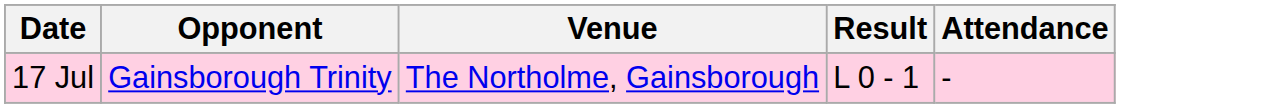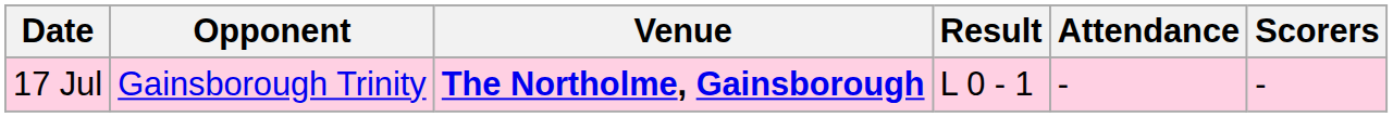 <table class="wikitable">
 <tr>
 <th>Date</th>
 <th>Opponent</th>
 <th>Venue</th>
 <th>Result</th>
 <th>Attendance</th>
+<th>Scorers</th>
 </tr>
 <tr style="background: #ffd0e3;">
 <td>17 Jul</td>
 <td><a href='#'>Gainsborough Trinity</a><br></td>
-<td><a href='#'>The Northolme</a>, <a href='#'>Gainsborough</a></td>
+<td><strong><a href='#'>The Northolme</a>, <a href='#'>Gainsborough</a></strong></td>
 <td>L 0 - 1</td>
+<td>-</td>
 <td>-</td>
 </tr>
 </table>
